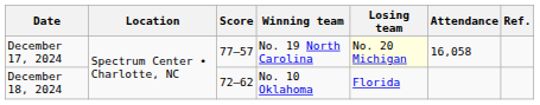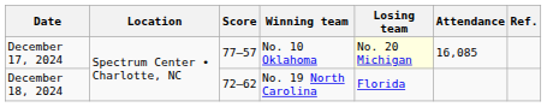 <table class=wikitable>
 <tr>
 <th>Date</th>
 <th>Location</th>
 <th>Score</th>
 <th>Winning team</th>
 <th>Losing team</th>
 <th>Attendance</th>
 <th>Ref.</th>
 </tr>
 <tr>
 <td>December 17, 2024</td>
 <td rowspan=2>Spectrum Center • Charlotte, NC</td>
 <td>77–57</td>
-<td>No. 19 <a href='#'>North Carolina</a></td>
+<td>No. 10 <a href='#'>Oklahoma</a></td>
 <td style="background: lightyellow;">No. 20 <a href='#'>Michigan</a></td>
-<td>16,058</td>
+<td>16,085</td>
 <td></td>
 </tr>
 <tr>
 <td>December 18, 2024</td>
 <td>72–62</td>
-<td>No. 10 <a href='#'>Oklahoma</a></td>
+<td>No. 19 <a href='#'>North Carolina</a></td>
 <td><a href='#'>Florida</a></td>
 <td></td>
 <td></td>
 </tr>
 </table>
